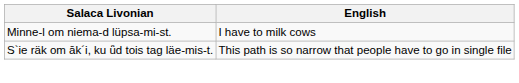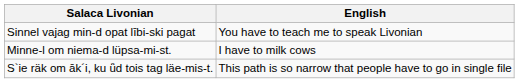 <table class="wikitable">
 <tr>
 <th>Salaca Livonian</th>
 <th>English</th>
+</tr>
+<tr>
+<td>Sinnel vajag min-d opat lībi-ski pagat</td>
+<td>You have to teach me to speak Livonian</td>
 </tr>
 <tr>
 <td>Minne-l om niema-d lüpsa-mi-st.</td>
 <td>I have to milk cows</td>
 </tr>
 <tr>
 <td>S`ie räk om āk´i, ku ǖd tois tag läe-mis-t.</td>
 <td>This path is so narrow that people have to go in single file</td>
 </tr>
 </table>
